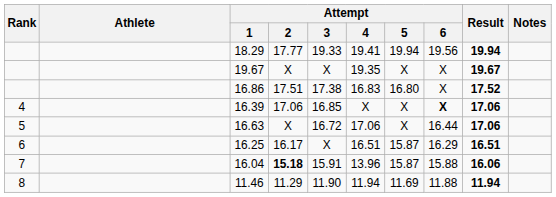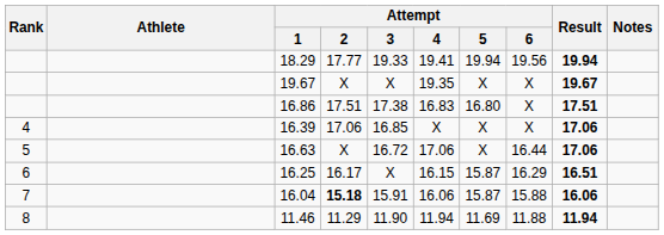 <table class="wikitable" style="text-align:center">
 <tr>
 <th rowspan=2 width=40>Rank</th>
 <th rowspan=2 width=250>Athlete</th>
 <th colspan=6>Attempt</th>
 <th rowspan=2 width=55>Result</th>
 <th rowspan=2 width=50>Notes</th>
 </tr>
 <tr>
 <th width=45>1</th>
 <th width=45>2</th>
 <th width=45>3</th>
 <th width=45>4</th>
 <th width=45>5</th>
 <th width=45>6</th>
 </tr>
 <tr>
 <td></td>
 <td align=left></td>
 <td>18.29</td>
 <td>17.77</td>
 <td>19.33</td>
 <td>19.41</td>
 <td>19.94</td>
 <td>19.56</td>
 <td><strong>19.94</strong></td>
 <td></td>
 </tr>
 <tr>
 <td></td>
 <td align=left></td>
 <td>19.67</td>
 <td>X</td>
 <td>X</td>
 <td>19.35</td>
 <td>X</td>
 <td>X</td>
 <td><strong>19.67</strong></td>
 <td></td>
 </tr>
 <tr>
 <td></td>
 <td align=left></td>
 <td>16.86</td>
 <td>17.51</td>
 <td>17.38</td>
 <td>16.83</td>
 <td>16.80</td>
 <td>X</td>
-<td><strong>17.52</strong></td>
+<td><strong>17.51</strong></td>
 <td></td>
 </tr>
 <tr>
 <td>4</td>
 <td align=left></td>
 <td>16.39</td>
 <td>17.06</td>
 <td>16.85</td>
 <td>X</td>
 <td>X</td>
-<td><strong>X</strong></td>
+<td>X</td>
 <td><strong>17.06</strong></td>
 <td></td>
 </tr>
 <tr>
 <td>5</td>
 <td align=left></td>
 <td>16.63</td>
 <td>X</td>
 <td>16.72</td>
 <td>17.06</td>
 <td>X</td>
 <td>16.44</td>
 <td><strong>17.06</strong></td>
 <td></td>
 </tr>
 <tr>
 <td>6</td>
 <td align=left></td>
 <td>16.25</td>
 <td>16.17</td>
 <td>X</td>
-<td>16.51</td>
+<td>16.15</td>
 <td>15.87</td>
 <td>16.29</td>
 <td><strong>16.51</strong></td>
 <td></td>
 </tr>
 <tr>
 <td>7</td>
 <td align=left></td>
 <td>16.04</td>
 <td><strong>15.18</strong></td>
 <td>15.91</td>
-<td>13.96</td>
+<td>16.06</td>
 <td>15.87</td>
 <td>15.88</td>
 <td><strong>16.06</strong></td>
 <td></td>
 </tr>
 <tr>
 <td>8</td>
 <td align=left></td>
 <td>11.46</td>
 <td>11.29</td>
 <td>11.90</td>
 <td>11.94</td>
 <td>11.69</td>
 <td>11.88</td>
 <td><strong>11.94</strong></td>
 <td></td>
 </tr>
 </table>
